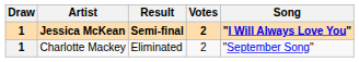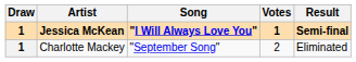 <table class="sortable wikitable plainrowheaders" style="margin: 1em auto 1em auto;">
 <tr>
 <th scope="col">Draw</th>
 <th scope="col">Artist</th>
+<th scope="col">Song </th>
+<th scope="col">Votes</th>
 <th scope="col">Result</th>
-<th scope="col">Votes</th>
-<th scope="col">Song </th>
 </tr>
 <tr style="font-weight: bold; background:navajowhite;">
 <th scope="row" style="text-align:center; font-weight:bold; background:navajowhite">1</th>
 <td>Jessica McKean</td>
+<td>"<a href='#'>I Will Always Love You</a>" </td>
+<td align="center">1</td>
 <td>Semi-final</td>
-<td align="center">2</td>
-<td>"<a href='#'>I Will Always Love You</a>" </td>
 </tr>
 <tr>
 <th scope="row" style="text-align:center;">1</th>
 <td>Charlotte Mackey</td>
+<td>"<a href='#'>September Song</a>" </td>
+<td align="center">2</td>
 <td>Eliminated</td>
-<td align="center">2</td>
-<td>"<a href='#'>September Song</a>" </td>
 </tr>
 </table>
